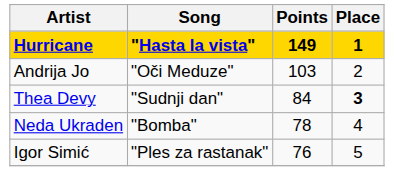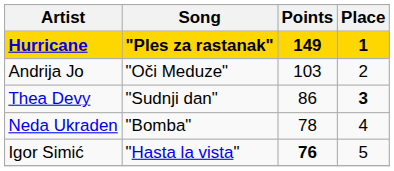 <table class="sortable wikitable" style="margin: 1em auto 1em auto; text-align:center">
 <tr>
 <th>Artist</th>
 <th>Song</th>
 <th>Points</th>
 <th>Place</th>
 </tr>
 <tr style="font-weight:bold;background:gold;">
 <td align="left"><a href='#'>Hurricane</a></td>
-<td align="left">"<a href='#'>Hasta la vista</a>"</td>
+<td align="left">"Ples za rastanak"</td>
 <td>149</td>
 <td>1</td>
 </tr>
 <tr>
 <td align="left">Andrija Jo</td>
 <td align="left">"Oči Meduze"</td>
 <td>103</td>
 <td>2</td>
 </tr>
 <tr>
 <td align="left"><a href='#'>Thea Devy</a></td>
 <td align="left">"Sudnji dan"</td>
-<td>84</td>
+<td>86</td>
 <td><strong>3</strong></td>
 </tr>
 <tr>
 <td align="left"><a href='#'>Neda Ukraden</a></td>
 <td align="left">"Bomba"</td>
 <td>78</td>
 <td>4</td>
 </tr>
 <tr>
 <td align="left">Igor Simić</td>
-<td align="left">"Ples za rastanak"</td>
-<td>76</td>
+<td align="left">"<a href='#'>Hasta la vista</a>"</td>
+<td><strong>76</strong></td>
 <td>5</td>
 </tr>
 <tr>
 </tr>
 </table>
